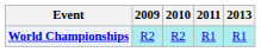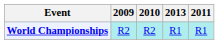 <table class="wikitable" style="font-size: 90%; text-align:center">
 <tr>
 <th>Event</th>
 <th>2009</th>
 <th>2010</th>
+<th>2013</th>
 <th>2011</th>
-<th>2013</th>
 </tr>
 <tr>
 <td bgcolor="#ECF2FF"; align="left"><strong><a href='#'>World Championships</a></strong></td>
 <td bgcolor=AFEEEE><a href='#'>R2</a></td>
 <td bgcolor=AFEEEE><a href='#'>R2</a></td>
 <td bgcolor=AFEEEE><a href='#'>R1</a></td>
 <td bgcolor=AFEEEE><a href='#'>R1</a></td>
 </tr>
 </table>
